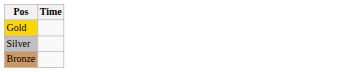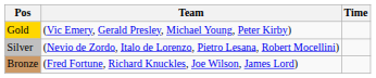 <table class="wikitable">
 <tr>
 <th>Pos</th>
+<th>Team</th>
 <th>Time</th>
 </tr>
 <tr>
 <td style="background:gold">Gold</td>
+<td> (<a href='#'>Vic Emery</a>, <a href='#'>Gerald Presley</a>, <a href='#'>Michael Young</a>, <a href='#'>Peter Kirby</a>)</td>
 <td></td>
 </tr>
 <tr>
 <td style="background:silver">Silver</td>
+<td> (<a href='#'>Nevio de Zordo</a>, <a href='#'>Italo de Lorenzo</a>, <a href='#'>Pietro Lesana</a>, <a href='#'>Robert Mocellini</a>)</td>
 <td></td>
 </tr>
 <tr>
 <td style="background:#cc9966">Bronze</td>
+<td> (<a href='#'>Fred Fortune</a>, <a href='#'>Richard Knuckles</a>, <a href='#'>Joe Wilson</a>, <a href='#'>James Lord</a>)</td>
 <td></td>
 </tr>
 </table>
